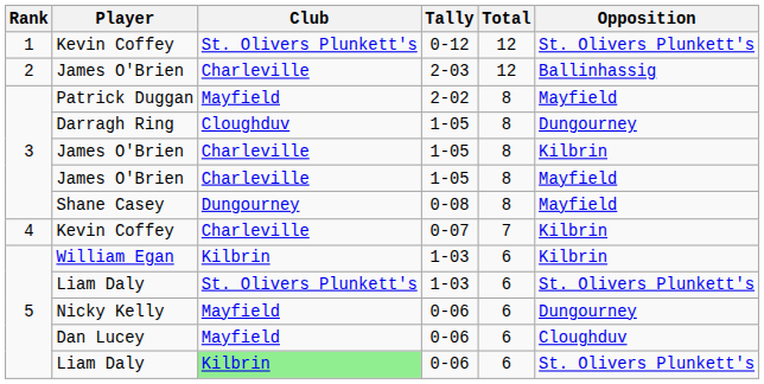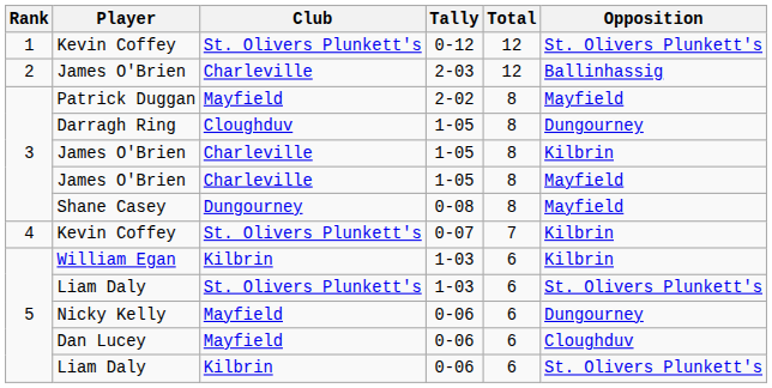 <table class="wikitable">
 <tr>
 <th>Rank</th>
 <th>Player</th>
 <th>Club</th>
 <th>Tally</th>
 <th>Total</th>
 <th>Opposition</th>
 </tr>
 <tr>
 <td rowspan="1" style="text-align:center;">1</td>
 <td>Kevin Coffey</td>
 <td><a href='#'>St. Olivers Plunkett's</a></td>
 <td align=center>0-12</td>
 <td align=center>12</td>
 <td><a href='#'>St. Olivers Plunkett's</a></td>
 </tr>
 <tr>
 <td rowspan="1" style="text-align:center;">2</td>
 <td>James O'Brien</td>
 <td><a href='#'>Charleville</a></td>
 <td align=center>2-03</td>
 <td align=center>12</td>
 <td><a href='#'>Ballinhassig</a></td>
 </tr>
 <tr>
 <td rowspan="5" style="text-align:center;">3</td>
 <td>Patrick Duggan</td>
 <td><a href='#'>Mayfield</a></td>
 <td align=center>2-02</td>
 <td align=center>8</td>
 <td><a href='#'>Mayfield</a></td>
 </tr>
 <tr>
 <td>Darragh Ring</td>
 <td><a href='#'>Cloughduv</a></td>
 <td align=center>1-05</td>
 <td align=center>8</td>
 <td><a href='#'>Dungourney</a></td>
 </tr>
 <tr>
 <td>James O'Brien</td>
 <td><a href='#'>Charleville</a></td>
 <td align=center>1-05</td>
 <td align=center>8</td>
 <td><a href='#'>Kilbrin</a></td>
 </tr>
 <tr>
 <td>James O'Brien</td>
 <td><a href='#'>Charleville</a></td>
 <td align=center>1-05</td>
 <td align=center>8</td>
 <td><a href='#'>Mayfield</a></td>
 </tr>
 <tr>
 <td>Shane Casey</td>
 <td><a href='#'>Dungourney</a></td>
 <td align=center>0-08</td>
 <td align=center>8</td>
 <td><a href='#'>Mayfield</a></td>
 </tr>
 <tr>
 <td rowspan="1" style="text-align:center;">4</td>
 <td>Kevin Coffey</td>
-<td><a href='#'>Charleville</a></td>
+<td><a href='#'>St. Olivers Plunkett's</a></td>
 <td align=center>0-07</td>
 <td align=center>7</td>
 <td><a href='#'>Kilbrin</a></td>
 </tr>
 <tr>
 <td rowspan="5" style="text-align:center;">5</td>
 <td><a href='#'>William Egan</a></td>
 <td><a href='#'>Kilbrin</a></td>
 <td align=center>1-03</td>
 <td align=center>6</td>
 <td><a href='#'>Kilbrin</a></td>
 </tr>
 <tr>
 <td>Liam Daly</td>
 <td><a href='#'>St. Olivers Plunkett's</a></td>
 <td align=center>1-03</td>
 <td align=center>6</td>
 <td><a href='#'>St. Olivers Plunkett's</a></td>
 </tr>
 <tr>
 <td>Nicky Kelly</td>
 <td><a href='#'>Mayfield</a></td>
 <td align=center>0-06</td>
 <td align=center>6</td>
 <td><a href='#'>Dungourney</a></td>
 </tr>
 <tr>
 <td>Dan Lucey</td>
 <td><a href='#'>Mayfield</a></td>
 <td align=center>0-06</td>
 <td align=center>6</td>
 <td><a href='#'>Cloughduv</a></td>
 </tr>
 <tr>
 <td>Liam Daly</td>
-<td style="background: lightgreen;"><a href='#'>Kilbrin</a></td>
+<td><a href='#'>Kilbrin</a></td>
 <td align=center>0-06</td>
 <td align=center>6</td>
 <td><a href='#'>St. Olivers Plunkett's</a></td>
 </tr>
 </table>
